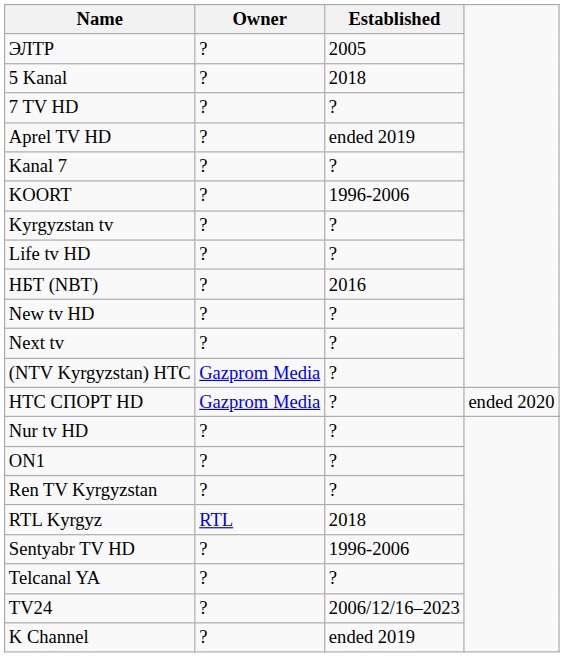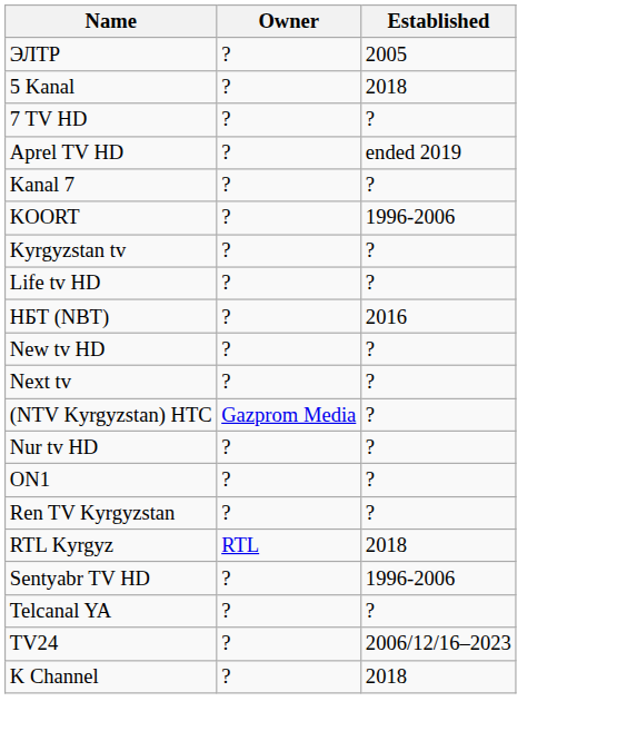 <table class="wikitable" border="1" class="wikitable sortable">
 <tr>
 <th>Name</th>
 <th>Owner</th>
 <th>Established</th>
 </tr>
 <tr>
 <td>ЭЛТР</td>
 <td>?</td>
 <td>2005</td>
 </tr>
 <tr>
 <td>5 Kanal</td>
 <td>?</td>
 <td>2018</td>
 </tr>
 <tr>
 <td>7 TV HD</td>
 <td>?</td>
 <td>?</td>
 </tr>
 <tr>
 <td>Aprel TV HD</td>
 <td>?</td>
 <td>ended 2019</td>
 </tr>
 <tr>
 <td>Kanal 7</td>
 <td>?</td>
 <td>?</td>
 </tr>
 <tr>
 <td>KOORT</td>
 <td>?</td>
 <td>1996-2006</td>
 </tr>
 <tr>
 <td>Kyrgyzstan tv</td>
 <td>?</td>
 <td>?</td>
 </tr>
 <tr>
 <td>Life tv HD</td>
 <td>?</td>
 <td>?</td>
 </tr>
 <tr>
 <td>НБТ (NBT)</td>
 <td>?</td>
 <td>2016</td>
 </tr>
 <tr>
 <td>New tv HD</td>
 <td>?</td>
 <td>?</td>
 </tr>
 <tr>
 <td>Next tv</td>
 <td>?</td>
 <td>?</td>
 </tr>
 <tr>
 <td>(NTV Kyrgyzstan) НТС</td>
 <td><a href='#'>Gazprom Media</a></td>
 <td>?</td>
 </tr>
 <tr>
-<td>НТС СПОРТ HD</td>
-<td><a href='#'>Gazprom Media</a></td>
-<td>?</td>
-<td>ended 2020</td>
-</tr>
-<tr>
 <td>Nur tv HD</td>
 <td>?</td>
 <td>?</td>
 </tr>
 <tr>
 <td>ON1</td>
 <td>?</td>
 <td>?</td>
 </tr>
 <tr>
 <td>Ren TV Kyrgyzstan</td>
 <td>?</td>
 <td>?</td>
 </tr>
 <tr>
 <td>RTL Kyrgyz</td>
 <td><a href='#'>RTL</a></td>
 <td>2018</td>
 </tr>
 <tr>
 <td>Sentyabr TV HD</td>
 <td>?</td>
 <td>1996-2006</td>
 </tr>
 <tr>
 <td>Telcanal YA</td>
 <td>?</td>
 <td>?</td>
 </tr>
 <tr>
 <td>TV24</td>
 <td>?</td>
 <td>2006/12/16–2023</td>
 </tr>
 <tr>
 <td>K Channel</td>
 <td>?</td>
-<td>ended 2019</td>
+<td>2018</td>
 </tr>
 </table>
